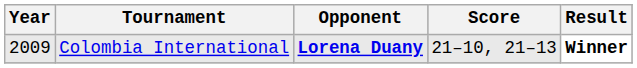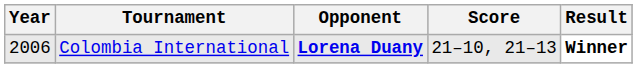 <table class="sortable wikitable" style="font-size: 90%;">
 <tr>
 <th>Year</th>
 <th>Tournament</th>
 <th>Opponent</th>
 <th>Score</th>
 <th>Result</th>
 </tr>
 <tr style="background:#E9E9E9">
-<td align="center">2009</td>
+<td align="center">2006</td>
 <td align="left"><a href='#'>Colombia International</a></td>
 <td align="left"><strong> <a href='#'>Lorena Duany</a></strong></td>
 <td align="left">21–10, 21–13</td>
 <td style="text-align:left; background:white"> <strong>Winner</strong></td>
 </tr>
 </table>
